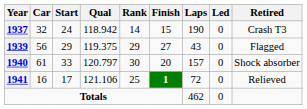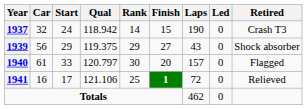 <table class="wikitable" style="text-align:center">
 <tr>
 <th>Year</th>
 <th>Car</th>
 <th>Start</th>
 <th>Qual</th>
 <th>Rank</th>
 <th>Finish</th>
 <th>Laps</th>
 <th>Led</th>
 <th>Retired</th>
 </tr>
 <tr>
 <th><a href='#'>1937</a></th>
 <td>32</td>
 <td>24</td>
 <td>118.942</td>
 <td>14</td>
 <td>15</td>
 <td>190</td>
 <td>0</td>
 <td>Crash T3</td>
 </tr>
 <tr>
 <th><a href='#'>1939</a></th>
 <td>56</td>
 <td>29</td>
 <td>119.375</td>
 <td>29</td>
 <td>27</td>
 <td>43</td>
 <td>0</td>
-<td>Flagged</td>
+<td>Shock absorber</td>
 </tr>
 <tr>
 <th><a href='#'>1940</a></th>
 <td>61</td>
 <td>33</td>
 <td>120.797</td>
 <td>30</td>
 <td>20</td>
 <td>157</td>
 <td>0</td>
-<td>Shock absorber</td>
+<td>Flagged</td>
 </tr>
 <tr>
 <th><a href='#'>1941</a></th>
 <td>16</td>
 <td>17</td>
 <td>121.106</td>
 <td>25</td>
 <td style="background:green;color:white"><strong>1</strong></td>
 <td>72</td>
 <td>0</td>
 <td>Relieved</td>
 </tr>
 <tr>
 <td colspan=6><strong>Totals</strong></td>
 <td>462</td>
 <td>0</td>
 <td></td>
 </tr>
 </table>
